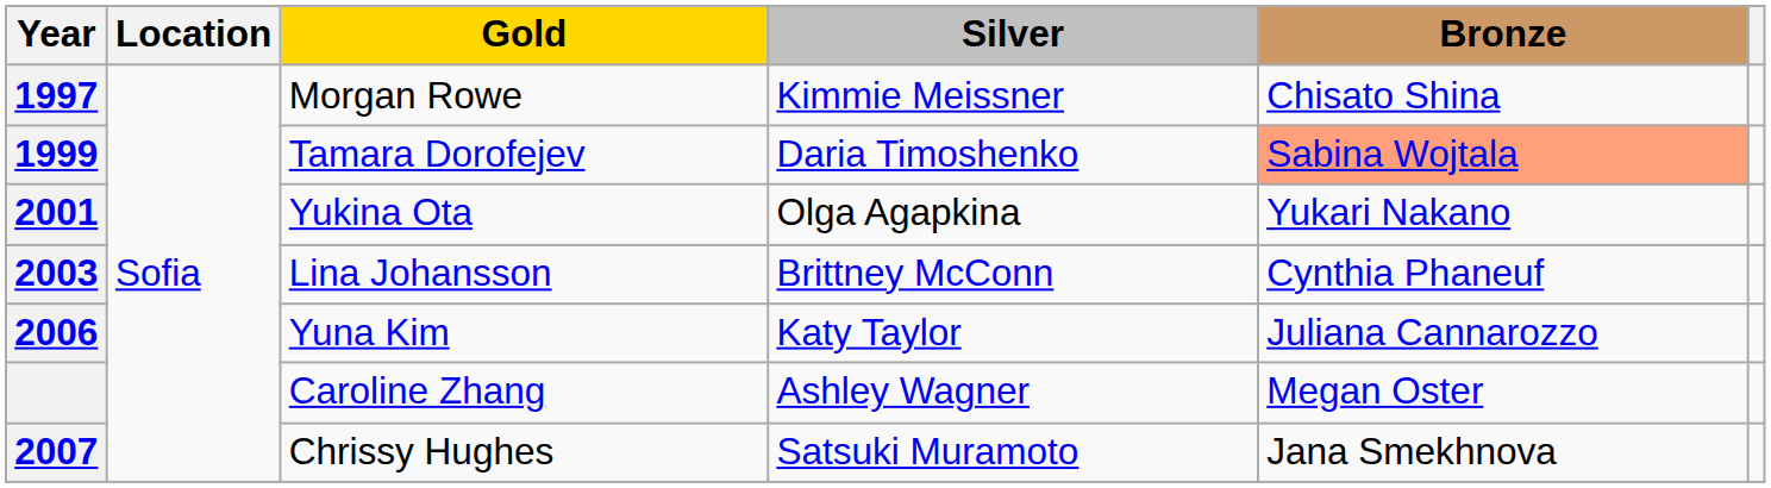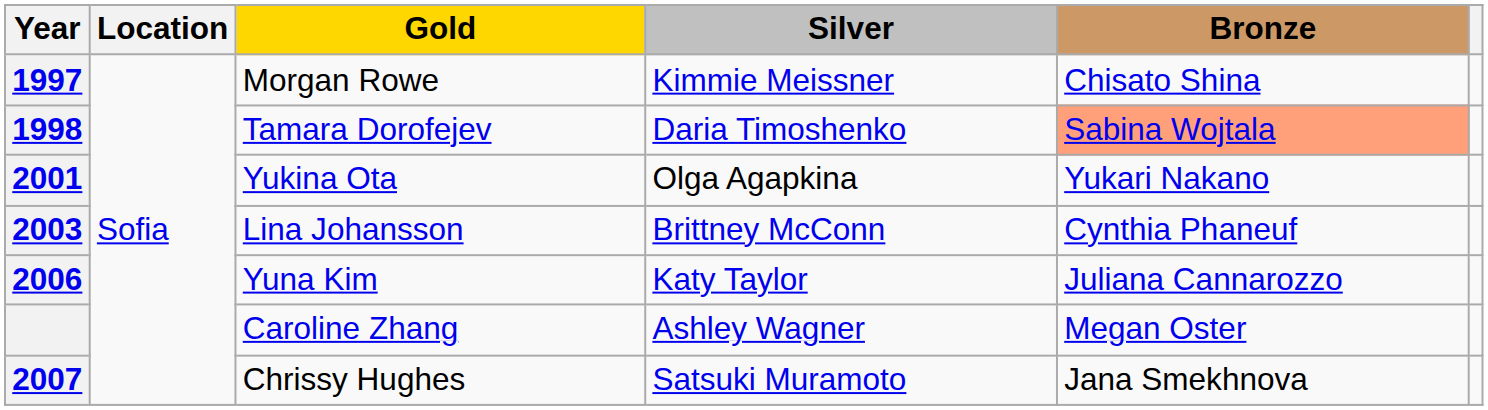 <table class="wikitable unsortable" style="text-align:left; width:85%">
 <tr>
 <th scope="col" style="text-align:center">Year</th>
 <th scope="col" style="text-align:center">Location</th>
 <td scope="col" style="text-align:center; width:30%; background:gold"><strong>Gold</strong></td>
 <td scope="col" style="text-align:center; width:30%; background:silver"><strong>Silver</strong></td>
 <td scope="col" style="text-align:center; width:30%; background:#c96"><strong>Bronze</strong></td>
 <th scope="col" style="text-align:center"></th>
 </tr>
 <tr>
 <th scope="row" style="text-align:left"><a href='#'>1997</a></th>
 <td rowspan="7"><a href='#'>Sofia</a></td>
 <td> Morgan Rowe</td>
 <td> <a href='#'>Kimmie Meissner</a></td>
 <td> <a href='#'>Chisato Shina</a></td>
 <td></td>
 </tr>
 <tr>
-<th scope="row" style="text-align:left"><a href='#'>1999</a></th>
+<th scope="row" style="text-align:left"><a href='#'>1998</a></th>
 <td> <a href='#'>Tamara Dorofejev</a></td>
 <td> <a href='#'>Daria Timoshenko</a></td>
 <td style="background: lightsalmon;"> <a href='#'>Sabina Wojtala</a></td>
 <td></td>
 </tr>
 <tr>
 <th scope="row" style="text-align:left"><a href='#'>2001</a></th>
 <td> <a href='#'>Yukina Ota</a></td>
 <td> Olga Agapkina</td>
 <td> <a href='#'>Yukari Nakano</a></td>
 <td></td>
 </tr>
 <tr>
 <th scope="row" style="text-align:left"><a href='#'>2003</a></th>
 <td> <a href='#'>Lina Johansson</a></td>
 <td> <a href='#'>Brittney McConn</a></td>
 <td> <a href='#'>Cynthia Phaneuf</a></td>
 <td></td>
 </tr>
 <tr>
 <th scope="row" style="text-align:left"><a href='#'>2006</a></th>
 <td> <a href='#'>Yuna Kim</a></td>
 <td> <a href='#'>Katy Taylor</a></td>
 <td> <a href='#'>Juliana Cannarozzo</a></td>
 <td></td>
 </tr>
 <tr>
 <th scope="row" style="text-align:left"></th>
 <td> <a href='#'>Caroline Zhang</a></td>
 <td> <a href='#'>Ashley Wagner</a></td>
 <td> <a href='#'>Megan Oster</a></td>
 <td></td>
 </tr>
 <tr>
 <th scope="row" style="text-align:left"><a href='#'>2007</a></th>
 <td> Chrissy Hughes</td>
 <td> <a href='#'>Satsuki Muramoto</a></td>
 <td> Jana Smekhnova</td>
 <td></td>
 </tr>
 </table>
